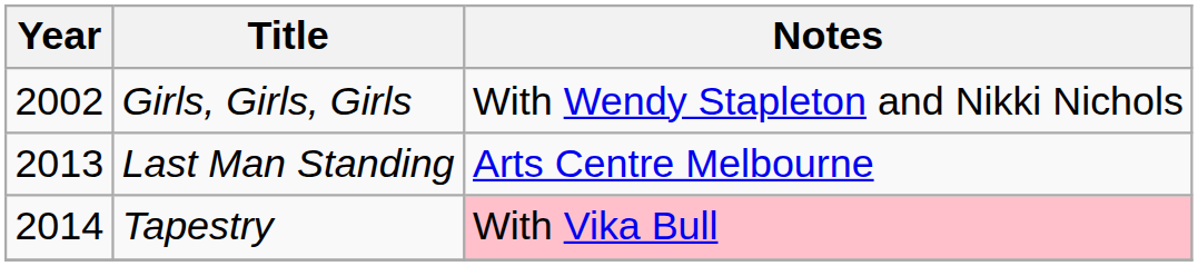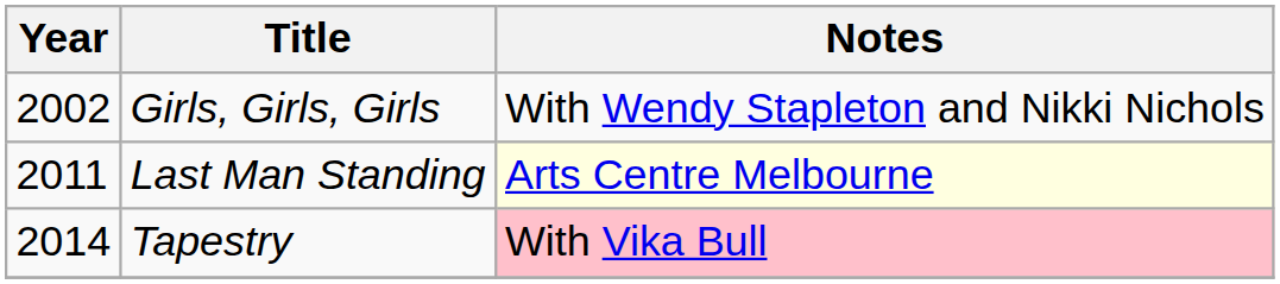 <table class="wikitable">
 <tr>
 <th>Year</th>
 <th>Title</th>
 <th>Notes</th>
 </tr>
 <tr>
 <td>2002</td>
 <td><em>Girls, Girls, Girls</em></td>
 <td>With <a href='#'>Wendy Stapleton</a> and Nikki Nichols</td>
 </tr>
 <tr>
-<td>2013</td>
+<td>2011</td>
 <td><em>Last Man Standing</em></td>
-<td><a href='#'>Arts Centre Melbourne</a></td>
+<td style="background: lightyellow;"><a href='#'>Arts Centre Melbourne</a></td>
 </tr>
 <tr>
 <td>2014</td>
 <td><em>Tapestry</em></td>
 <td style="background: pink;">With <a href='#'>Vika Bull</a></td>
 </tr>
 <tr>
 </tr>
 </table>
